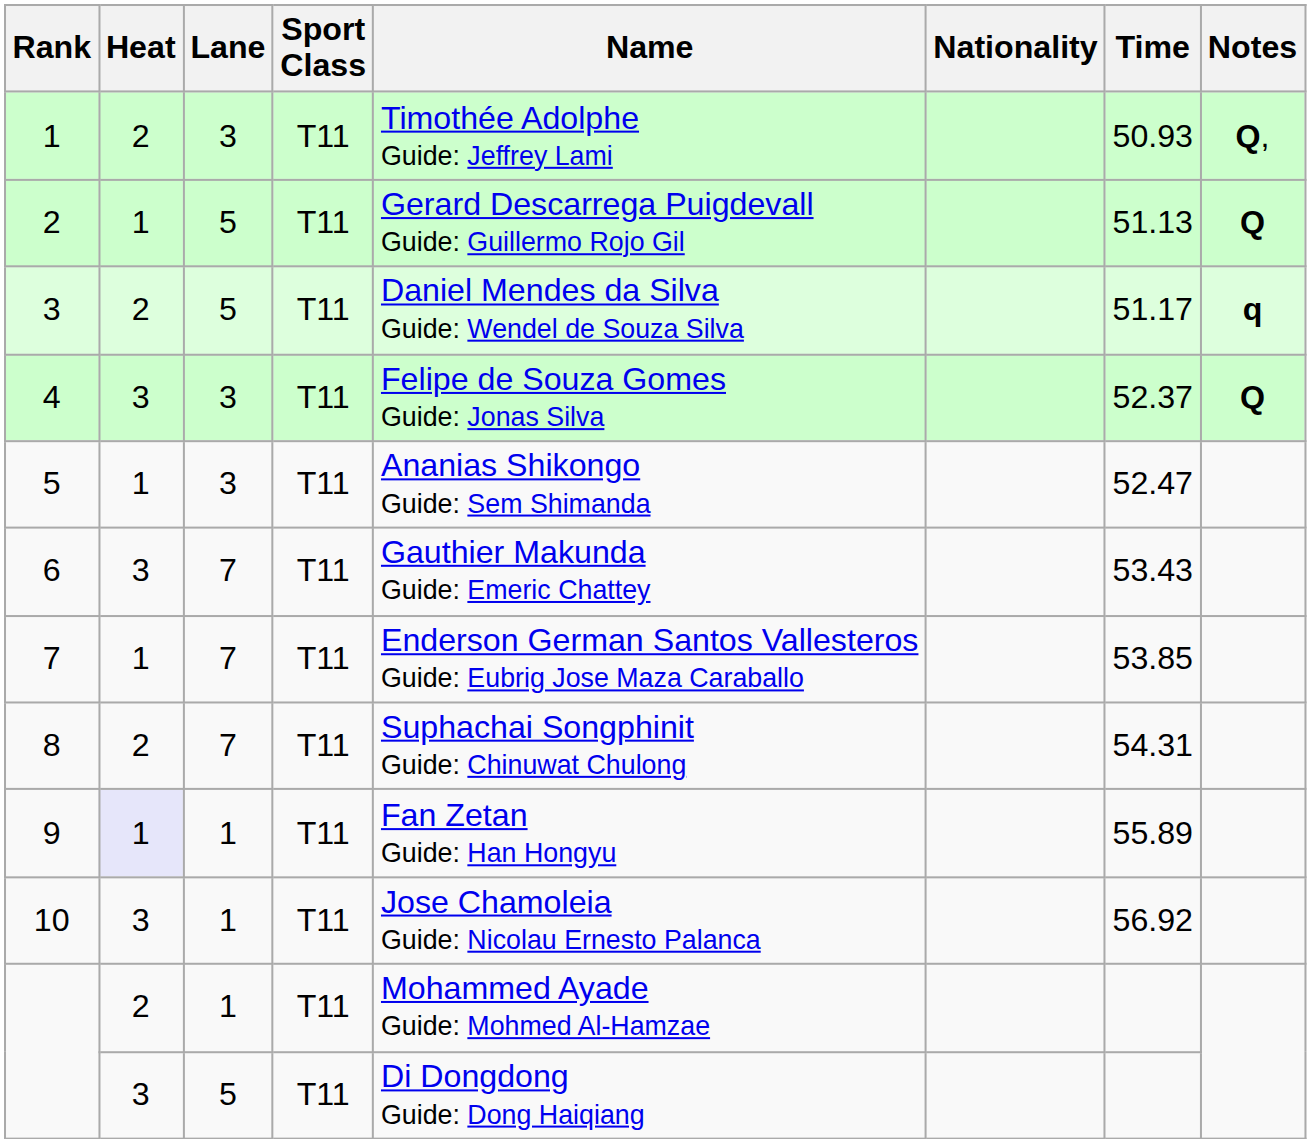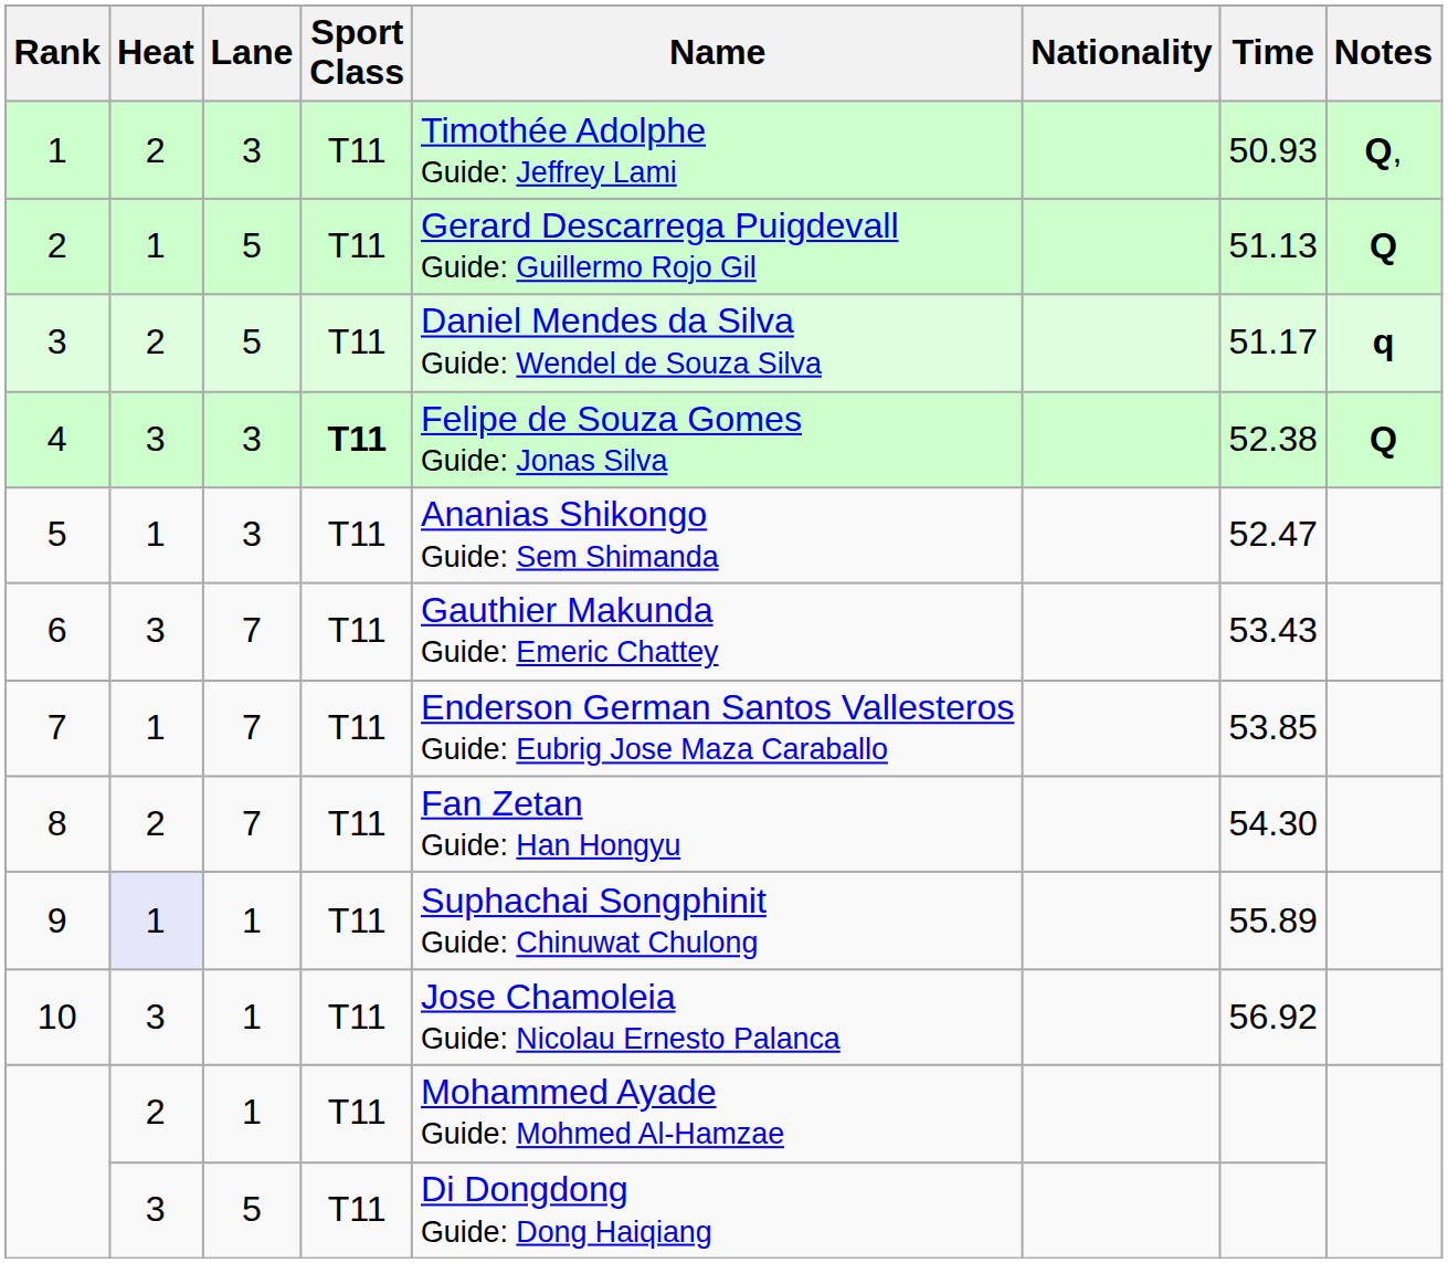 <table class="wikitable sortable" style="text-align:center">
 <tr>
 <th>Rank</th>
 <th>Heat</th>
 <th>Lane</th>
 <th>Sport<br>Class</th>
 <th>Name</th>
 <th>Nationality</th>
 <th>Time</th>
 <th>Notes</th>
 </tr>
 <tr bgcolor="ccffcc">
 <td>1</td>
 <td>2</td>
 <td>3</td>
 <td>T11</td>
 <td align="left"><a href='#'>Timothée Adolphe</a><br><small>Guide: <a href='#'>Jeffrey Lami</a></small></td>
 <td align="left"></td>
 <td>50.93</td>
 <td><strong>Q</strong>, </td>
 </tr>
 <tr bgcolor="ccffcc">
 <td>2</td>
 <td>1</td>
 <td>5</td>
 <td>T11</td>
 <td align="left"><a href='#'>Gerard Descarrega Puigdevall</a><br><small>Guide: <a href='#'>Guillermo Rojo Gil</a></small></td>
 <td align="left"></td>
 <td>51.13</td>
 <td><strong>Q</strong></td>
 </tr>
 <tr bgcolor="ddffdd">
 <td>3</td>
 <td>2</td>
 <td>5</td>
 <td>T11</td>
 <td align="left"><a href='#'>Daniel Mendes da Silva</a><br><small>Guide: <a href='#'>Wendel de Souza Silva</a></small></td>
 <td align="left"></td>
 <td>51.17</td>
 <td><strong>q</strong></td>
 </tr>
 <tr bgcolor="ccffcc">
 <td>4</td>
 <td>3</td>
 <td>3</td>
-<td>T11</td>
+<td><strong>T11</strong></td>
 <td align="left"><a href='#'>Felipe de Souza Gomes</a><br><small>Guide: <a href='#'>Jonas Silva</a></small></td>
 <td align="left"></td>
-<td>52.37</td>
+<td>52.38</td>
 <td><strong>Q</strong></td>
 </tr>
 <tr>
 <td>5</td>
 <td>1</td>
 <td>3</td>
 <td>T11</td>
 <td align="left"><a href='#'>Ananias Shikongo</a><br><small>Guide: <a href='#'>Sem Shimanda</a></small></td>
 <td align="left"></td>
 <td>52.47</td>
 <td></td>
 </tr>
 <tr>
 <td>6</td>
 <td>3</td>
 <td>7</td>
 <td>T11</td>
 <td align="left"><a href='#'>Gauthier Makunda</a><br><small>Guide: <a href='#'>Emeric Chattey</a></small></td>
 <td align="left"></td>
 <td>53.43</td>
 <td></td>
 </tr>
 <tr>
 <td>7</td>
 <td>1</td>
 <td>7</td>
 <td>T11</td>
 <td align="left"><a href='#'>Enderson German Santos Vallesteros</a><br><small>Guide: <a href='#'>Eubrig Jose Maza Caraballo</a></small></td>
 <td align="left"></td>
 <td>53.85</td>
 <td></td>
 </tr>
 <tr>
 <td>8</td>
 <td>2</td>
 <td>7</td>
 <td>T11</td>
-<td align="left"><a href='#'>Suphachai Songphinit</a><br><small>Guide: <a href='#'>Chinuwat Chulong</a></small></td>
+<td align="left"><a href='#'>Fan Zetan</a><br><small>Guide: <a href='#'>Han Hongyu</a></small></td>
 <td align="left"></td>
-<td>54.31</td>
+<td>54.30</td>
 <td></td>
 </tr>
 <tr>
 <td>9</td>
 <td style="background: lavender;">1</td>
 <td>1</td>
 <td>T11</td>
-<td align="left"><a href='#'>Fan Zetan</a><br><small>Guide: <a href='#'>Han Hongyu</a></small></td>
+<td align="left"><a href='#'>Suphachai Songphinit</a><br><small>Guide: <a href='#'>Chinuwat Chulong</a></small></td>
 <td align="left"></td>
 <td>55.89</td>
 <td></td>
 </tr>
 <tr>
 <td>10</td>
 <td>3</td>
 <td>1</td>
 <td>T11</td>
 <td align="left"><a href='#'>Jose Chamoleia</a><br><small>Guide: <a href='#'>Nicolau Ernesto Palanca</a></small></td>
 <td align="left"></td>
 <td>56.92</td>
 <td></td>
 </tr>
 <tr>
 <td rowspan="2"></td>
 <td>2</td>
 <td>1</td>
 <td>T11</td>
 <td align="left"><a href='#'>Mohammed Ayade</a><br><small>Guide: <a href='#'>Mohmed Al-Hamzae</a></small></td>
 <td align="left"></td>
 <td></td>
 </tr>
 <tr>
 <td>3</td>
 <td>5</td>
 <td>T11</td>
 <td align="left"><a href='#'>Di Dongdong</a><br><small>Guide: <a href='#'>Dong Haiqiang</a></small></td>
 <td align="left"></td>
 <td></td>
 </tr>
 </table>
